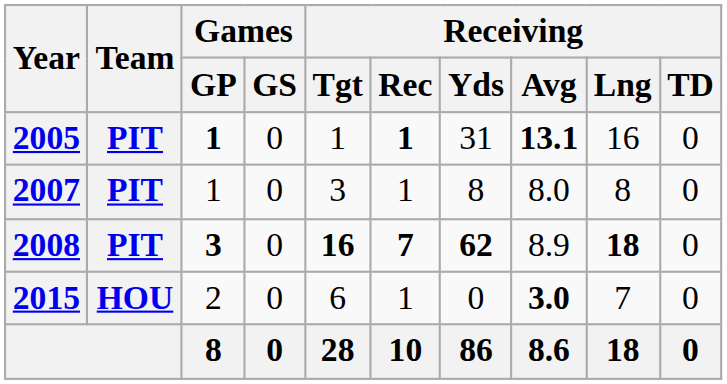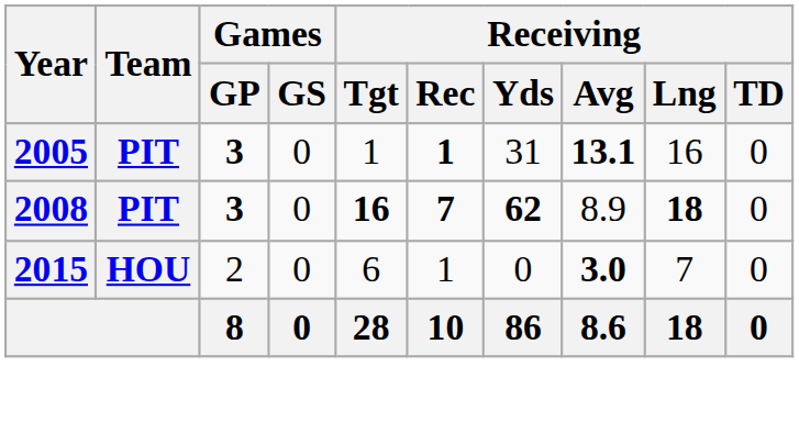 <table class="wikitable" style="text-align:center">
 <tr>
 <th rowspan="2">Year</th>
 <th rowspan="2">Team</th>
 <th colspan="2">Games</th>
 <th colspan="6">Receiving</th>
 </tr>
 <tr>
 <th>GP</th>
 <th>GS</th>
 <th>Tgt</th>
 <th>Rec</th>
 <th>Yds</th>
 <th>Avg</th>
 <th>Lng</th>
 <th>TD</th>
 </tr>
 <tr>
 <th><a href='#'>2005</a></th>
 <th><a href='#'>PIT</a></th>
-<td><strong>1</strong></td>
+<td><strong>3</strong></td>
 <td>0</td>
 <td>1</td>
 <td><strong>1</strong></td>
 <td>31</td>
 <td><strong>13.1</strong></td>
 <td>16</td>
-<td>0</td>
-</tr>
-<tr>
-<th><a href='#'>2007</a></th>
-<th><a href='#'>PIT</a></th>
-<td>1</td>
-<td>0</td>
-<td>3</td>
-<td>1</td>
-<td>8</td>
-<td>8.0</td>
-<td>8</td>
 <td>0</td>
 </tr>
 <tr>
 <th><a href='#'>2008</a></th>
 <th><a href='#'>PIT</a></th>
 <td><strong>3</strong></td>
 <td>0</td>
 <td><strong>16</strong></td>
 <td><strong>7</strong></td>
 <td><strong>62</strong></td>
 <td>8.9</td>
 <td><strong>18</strong></td>
 <td>0</td>
 </tr>
 <tr>
 <th><a href='#'>2015</a></th>
 <th><a href='#'>HOU</a></th>
 <td>2</td>
 <td>0</td>
 <td>6</td>
 <td>1</td>
 <td>0</td>
 <td><strong>3.0</strong></td>
 <td>7</td>
 <td>0</td>
 </tr>
 <tr>
 <th colspan="2"></th>
 <th>8</th>
 <th>0</th>
 <th>28</th>
 <th>10</th>
 <th>86</th>
 <th>8.6</th>
 <th>18</th>
 <th>0</th>
 </tr>
 </table>
